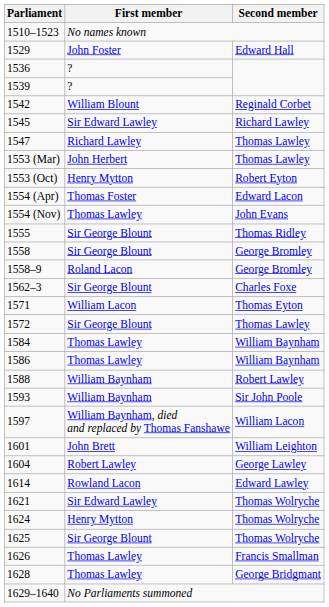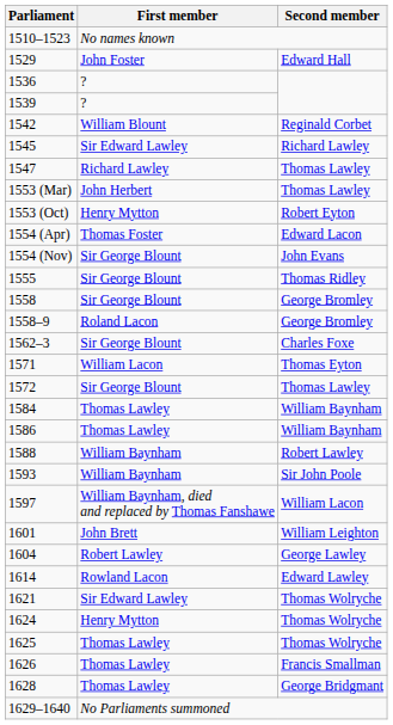 <table class="wikitable">
 <tr>
 <th>Parliament</th>
 <th>First member</th>
 <th>Second member</th>
 </tr>
 <tr>
 <td>1510–1523</td>
 <td colspan = "2"><em>No names known</em></td>
 </tr>
 <tr>
 <td>1529</td>
 <td><a href='#'>John Foster</a></td>
 <td><a href='#'>Edward Hall</a></td>
 </tr>
 <tr>
 <td>1536</td>
 <td>?</td>
 </tr>
 <tr>
 <td>1539</td>
 <td>?</td>
 </tr>
 <tr>
 <td>1542</td>
 <td><a href='#'>William Blount</a></td>
 <td><a href='#'>Reginald Corbet</a></td>
 </tr>
 <tr>
 <td>1545</td>
 <td><a href='#'>Sir Edward Lawley</a></td>
 <td><a href='#'>Richard Lawley</a></td>
 </tr>
 <tr>
 <td>1547</td>
 <td><a href='#'>Richard Lawley</a></td>
 <td><a href='#'>Thomas Lawley</a></td>
 </tr>
 <tr>
 <td>1553 (Mar)</td>
 <td><a href='#'>John Herbert</a></td>
 <td><a href='#'>Thomas Lawley</a></td>
 </tr>
 <tr>
 <td>1553 (Oct)</td>
 <td><a href='#'>Henry Mytton</a></td>
 <td><a href='#'>Robert Eyton</a></td>
 </tr>
 <tr>
 <td>1554 (Apr)</td>
 <td><a href='#'>Thomas Foster</a></td>
 <td><a href='#'>Edward Lacon</a></td>
 </tr>
 <tr>
 <td>1554 (Nov)</td>
-<td><a href='#'>Thomas Lawley</a></td>
+<td><a href='#'>Sir George Blount</a></td>
 <td><a href='#'>John Evans</a></td>
 </tr>
 <tr>
 <td>1555</td>
 <td><a href='#'>Sir George Blount</a></td>
 <td><a href='#'>Thomas Ridley</a></td>
 </tr>
 <tr>
 <td>1558</td>
 <td><a href='#'>Sir George Blount</a></td>
 <td><a href='#'>George Bromley</a></td>
 </tr>
 <tr>
 <td>1558–9</td>
 <td><a href='#'>Roland Lacon</a></td>
 <td><a href='#'>George Bromley</a></td>
 </tr>
 <tr>
 <td>1562–3</td>
 <td><a href='#'>Sir George Blount</a></td>
 <td><a href='#'>Charles Foxe</a></td>
 </tr>
 <tr>
 <td>1571</td>
 <td><a href='#'>William Lacon</a></td>
 <td><a href='#'>Thomas Eyton</a></td>
 </tr>
 <tr>
 <td>1572</td>
 <td><a href='#'>Sir George Blount</a></td>
 <td><a href='#'>Thomas Lawley</a></td>
 </tr>
 <tr>
 <td>1584</td>
 <td><a href='#'>Thomas Lawley</a></td>
 <td><a href='#'>William Baynham</a></td>
 </tr>
 <tr>
 <td>1586</td>
 <td><a href='#'>Thomas Lawley</a></td>
 <td><a href='#'>William Baynham</a></td>
 </tr>
 <tr>
 <td>1588</td>
 <td><a href='#'>William Baynham</a></td>
 <td><a href='#'>Robert Lawley</a></td>
 </tr>
 <tr>
 <td>1593</td>
 <td><a href='#'>William Baynham</a></td>
 <td><a href='#'>Sir John Poole</a></td>
 </tr>
 <tr>
 <td>1597</td>
 <td><a href='#'>William Baynham</a>, <em>died <br> and replaced by</em> <a href='#'>Thomas Fanshawe</a></td>
 <td><a href='#'>William Lacon</a></td>
 </tr>
 <tr>
 <td>1601</td>
 <td><a href='#'>John Brett</a></td>
 <td><a href='#'>William Leighton</a></td>
 </tr>
 <tr>
 <td>1604</td>
 <td><a href='#'>Robert Lawley</a></td>
 <td><a href='#'>George Lawley</a></td>
 </tr>
 <tr>
 <td>1614</td>
 <td><a href='#'>Rowland Lacon</a></td>
 <td><a href='#'>Edward Lawley</a></td>
 </tr>
 <tr>
 <td>1621</td>
 <td><a href='#'>Sir Edward Lawley</a></td>
 <td><a href='#'>Thomas Wolryche</a></td>
 </tr>
 <tr>
 <td>1624</td>
 <td><a href='#'>Henry Mytton</a></td>
 <td><a href='#'>Thomas Wolryche</a></td>
 </tr>
 <tr>
 <td>1625</td>
-<td><a href='#'>Sir George Blount</a></td>
+<td><a href='#'>Thomas Lawley</a></td>
 <td><a href='#'>Thomas Wolryche</a></td>
 </tr>
 <tr>
 <td>1626</td>
 <td><a href='#'>Thomas Lawley</a></td>
 <td><a href='#'>Francis Smallman</a></td>
 </tr>
 <tr>
 <td>1628</td>
 <td><a href='#'>Thomas Lawley</a></td>
 <td><a href='#'>George Bridgmant</a></td>
 </tr>
 <tr>
 <td>1629–1640</td>
 <td colspan = "2"><em>No Parliaments summoned</em></td>
 </tr>
 </table>
